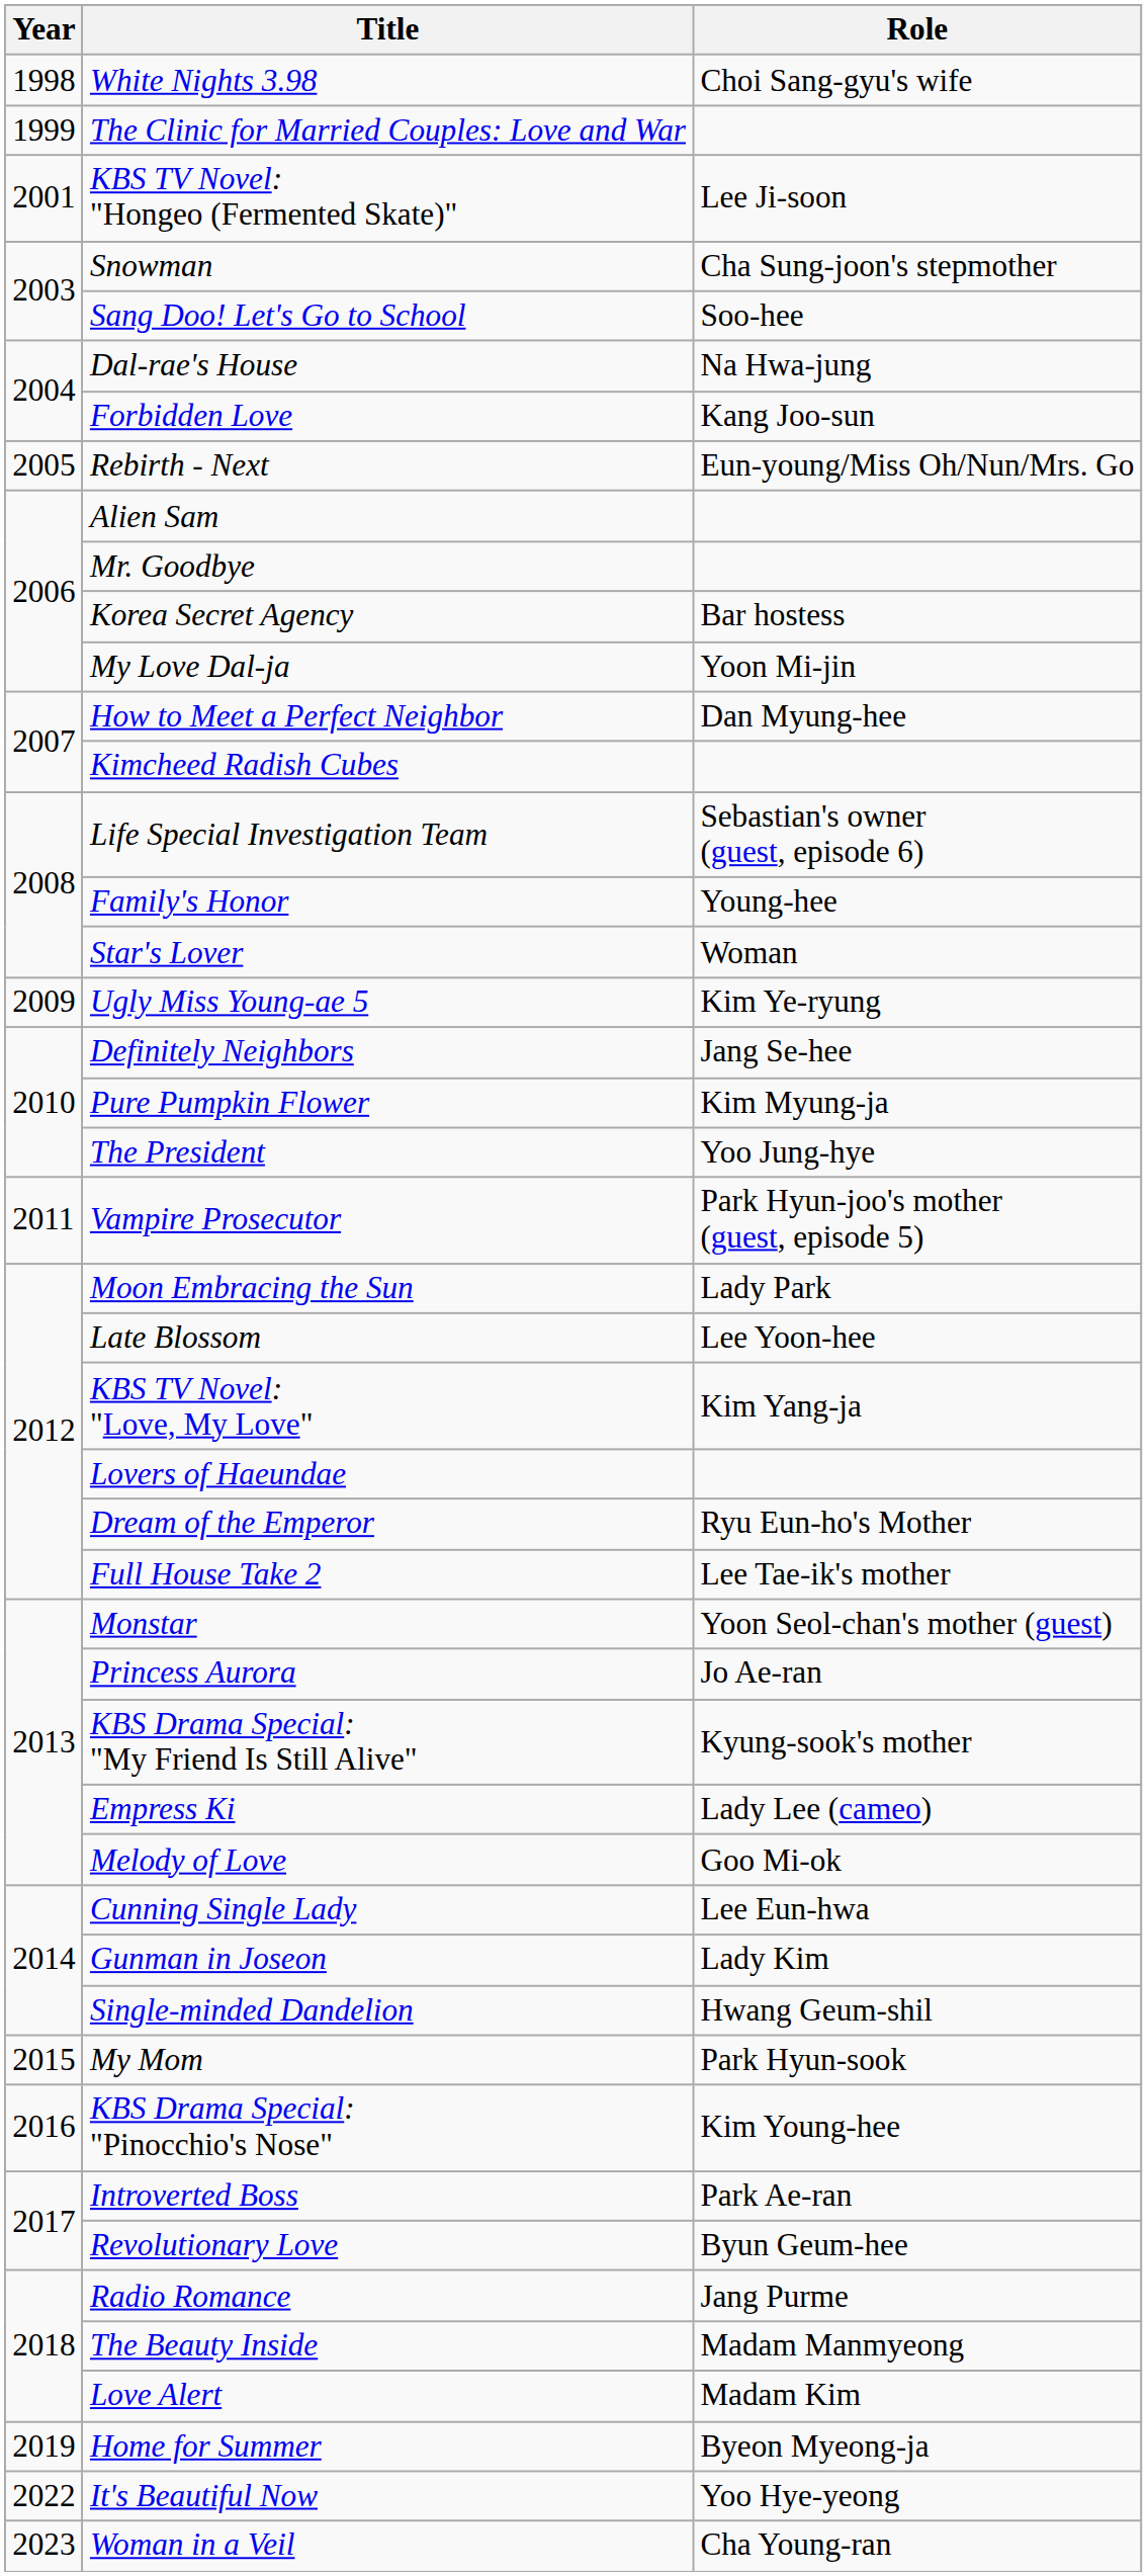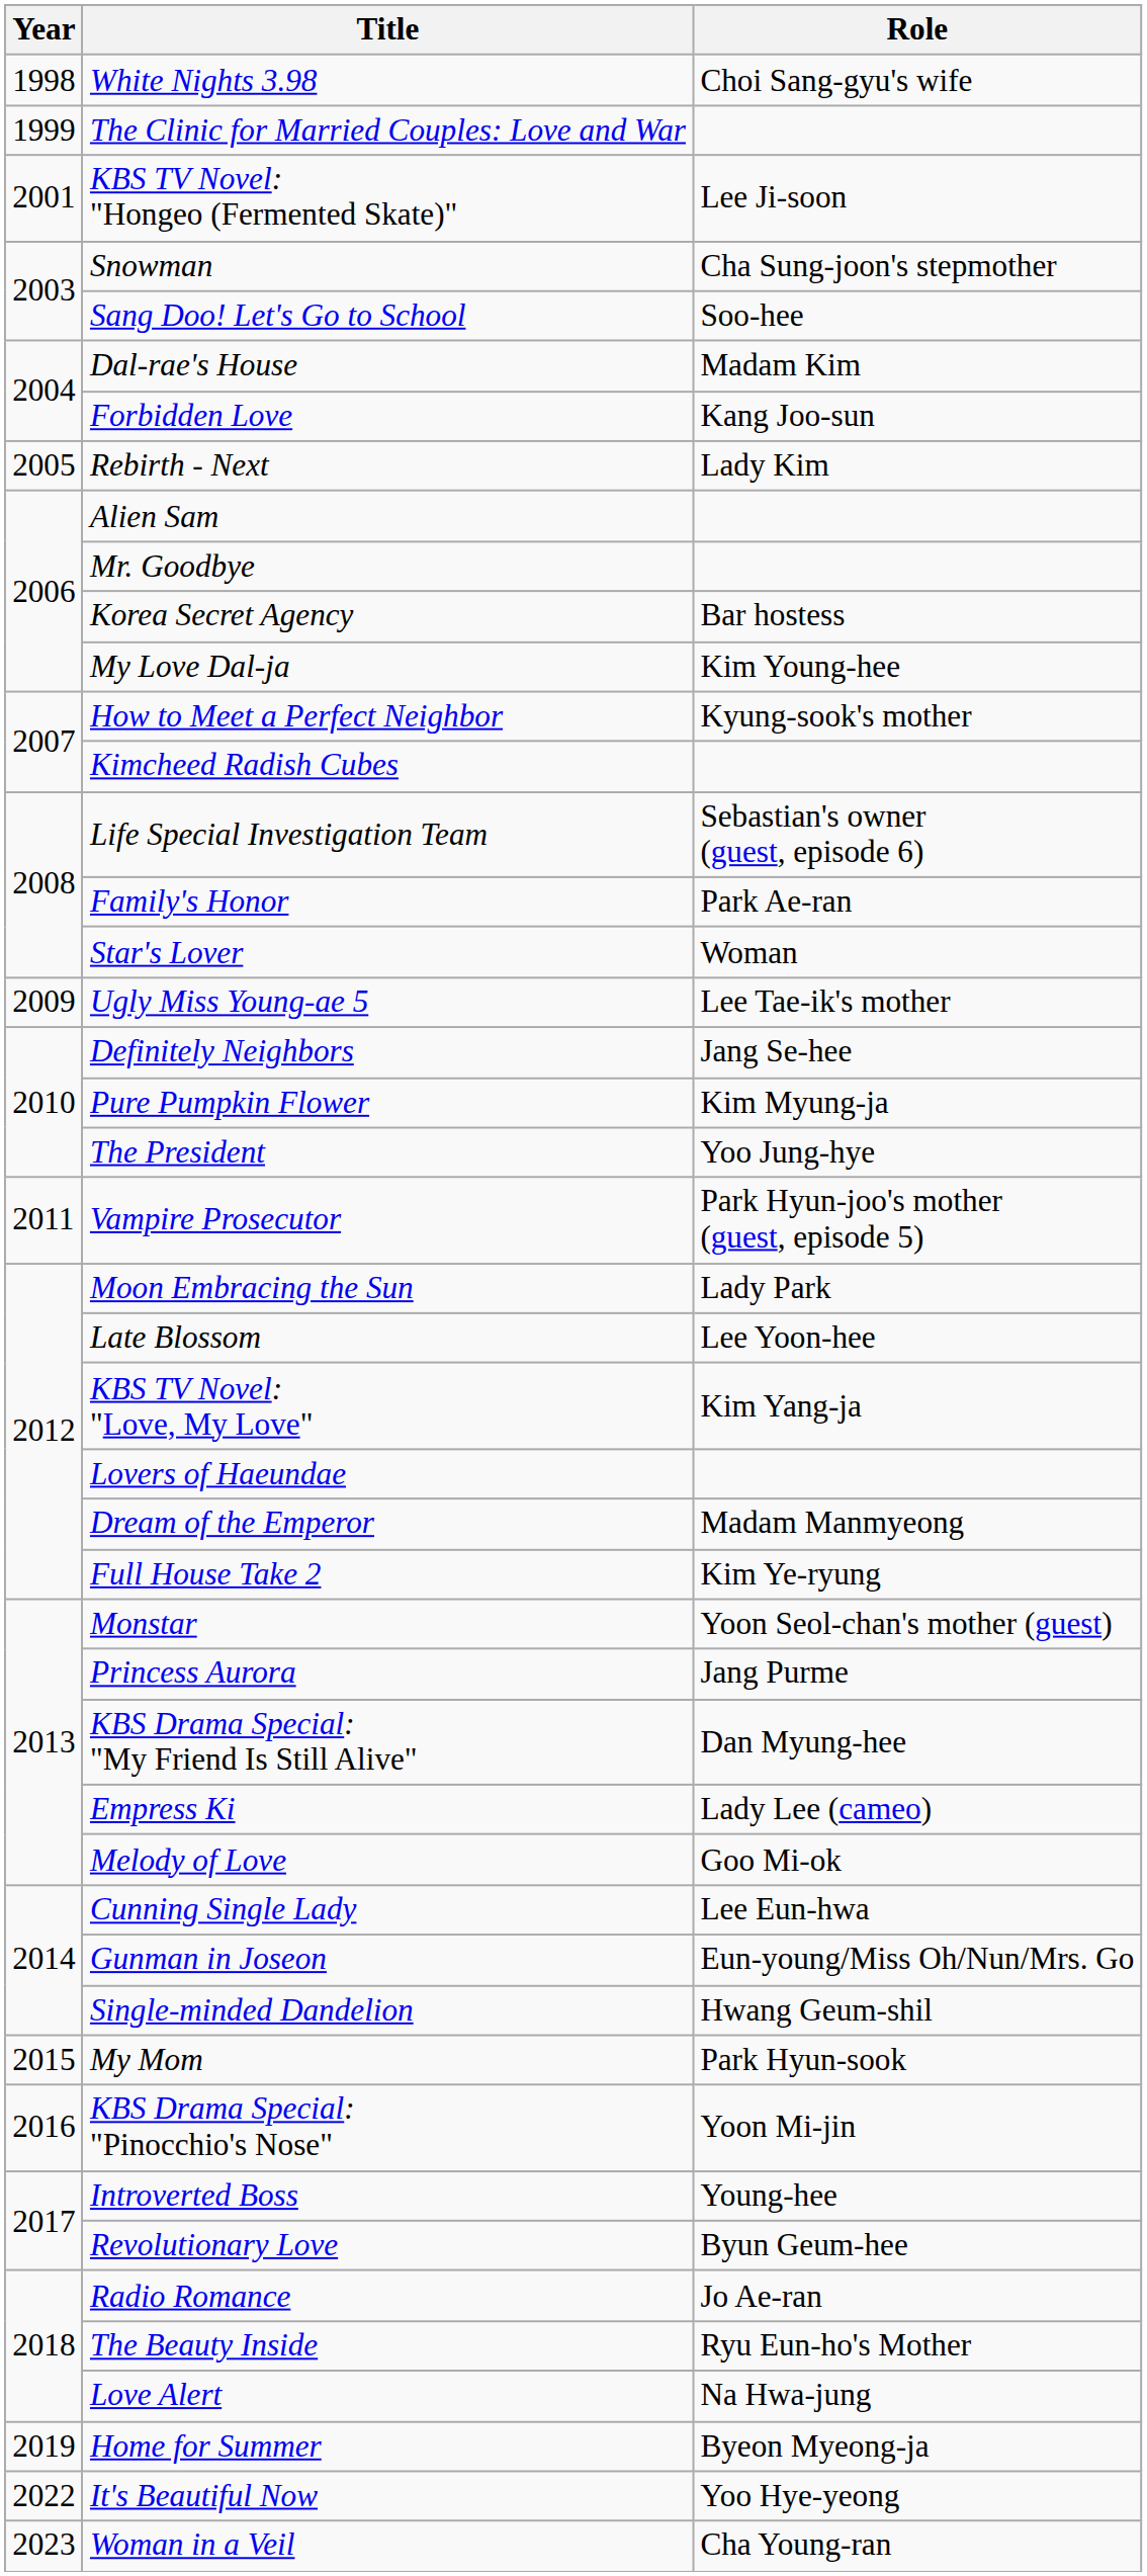 <table class="wikitable">
 <tr>
 <th>Year</th>
 <th>Title</th>
 <th>Role</th>
 </tr>
 <tr>
 <td>1998</td>
 <td><em><a href='#'>White Nights 3.98</a></em></td>
 <td>Choi Sang-gyu's wife</td>
 </tr>
 <tr>
 <td>1999</td>
 <td><em><a href='#'>The Clinic for Married Couples: Love and War</a></em></td>
 <td></td>
 </tr>
 <tr>
 <td>2001</td>
 <td><em><a href='#'>KBS TV Novel</a>:</em><br>"Hongeo (Fermented Skate)"</td>
 <td>Lee Ji-soon</td>
 </tr>
 <tr>
 <td rowspan=2>2003</td>
 <td><em>Snowman</em></td>
 <td>Cha Sung-joon's stepmother</td>
 </tr>
 <tr>
 <td><em><a href='#'>Sang Doo! Let's Go to School</a></em></td>
 <td>Soo-hee</td>
 </tr>
 <tr>
 <td rowspan=2>2004</td>
 <td><em>Dal-rae's House</em></td>
-<td>Na Hwa-jung</td>
+<td>Madam Kim</td>
 </tr>
 <tr>
 <td><em><a href='#'>Forbidden Love</a></em></td>
 <td>Kang Joo-sun</td>
 </tr>
 <tr>
 <td>2005</td>
 <td><em>Rebirth - Next</em></td>
-<td>Eun-young/Miss Oh/Nun/Mrs. Go</td>
+<td>Lady Kim</td>
 </tr>
 <tr>
 <td rowspan=4>2006</td>
 <td><em>Alien Sam</em></td>
 <td></td>
 </tr>
 <tr>
 <td><em>Mr. Goodbye</em></td>
 <td></td>
 </tr>
 <tr>
 <td><em>Korea Secret Agency</em> </td>
 <td>Bar hostess</td>
 </tr>
 <tr>
 <td><em>My Love Dal-ja</em></td>
-<td>Yoon Mi-jin</td>
+<td>Kim Young-hee</td>
 </tr>
 <tr>
 <td rowspan=2>2007</td>
 <td><em><a href='#'>How to Meet a Perfect Neighbor</a></em></td>
-<td>Dan Myung-hee</td>
+<td>Kyung-sook's mother</td>
 </tr>
 <tr>
 <td><em><a href='#'>Kimcheed Radish Cubes</a></em></td>
 <td></td>
 </tr>
 <tr>
 <td rowspan=3>2008</td>
 <td><em>Life Special Investigation Team</em></td>
 <td>Sebastian's owner <br> (<a href='#'>guest</a>, episode 6)</td>
 </tr>
 <tr>
 <td><em><a href='#'>Family's Honor</a></em></td>
-<td>Young-hee</td>
+<td>Park Ae-ran</td>
 </tr>
 <tr>
 <td><em><a href='#'>Star's Lover</a></em></td>
 <td>Woman</td>
 </tr>
 <tr>
 <td>2009</td>
 <td><em><a href='#'>Ugly Miss Young-ae 5</a></em></td>
-<td>Kim Ye-ryung</td>
+<td>Lee Tae-ik's mother</td>
 </tr>
 <tr>
 <td rowspan=3>2010</td>
 <td><em><a href='#'>Definitely Neighbors</a></em></td>
 <td>Jang Se-hee</td>
 </tr>
 <tr>
 <td><em><a href='#'>Pure Pumpkin Flower</a></em></td>
 <td>Kim Myung-ja</td>
 </tr>
 <tr>
 <td><em><a href='#'>The President</a></em></td>
 <td>Yoo Jung-hye</td>
 </tr>
 <tr>
 <td>2011</td>
 <td><em><a href='#'>Vampire Prosecutor</a></em></td>
 <td>Park Hyun-joo's mother <br> (<a href='#'>guest</a>, episode 5)</td>
 </tr>
 <tr>
 <td rowspan=6>2012</td>
 <td><em><a href='#'>Moon Embracing the Sun</a></em></td>
 <td>Lady Park</td>
 </tr>
 <tr>
 <td><em>Late Blossom</em></td>
 <td>Lee Yoon-hee</td>
 </tr>
 <tr>
 <td><em><a href='#'>KBS TV Novel</a>:</em><br>"<a href='#'>Love, My Love</a>"</td>
 <td>Kim Yang-ja</td>
 </tr>
 <tr>
 <td><em><a href='#'>Lovers of Haeundae</a></em></td>
 <td></td>
 </tr>
 <tr>
 <td><em><a href='#'>Dream of the Emperor</a></em></td>
-<td>Ryu Eun-ho's Mother</td>
+<td>Madam Manmyeong</td>
 </tr>
 <tr>
 <td><em><a href='#'>Full House Take 2</a></em></td>
-<td>Lee Tae-ik's mother</td>
+<td>Kim Ye-ryung</td>
 </tr>
 <tr>
 <td rowspan=5>2013</td>
 <td><em><a href='#'>Monstar</a></em></td>
 <td>Yoon Seol-chan's mother (<a href='#'>guest</a>)</td>
 </tr>
 <tr>
 <td><em><a href='#'>Princess Aurora</a></em></td>
-<td>Jo Ae-ran</td>
+<td>Jang Purme</td>
 </tr>
 <tr>
 <td><em><a href='#'>KBS Drama Special</a>:</em><br>"My Friend Is Still Alive"</td>
-<td>Kyung-sook's mother</td>
+<td>Dan Myung-hee</td>
 </tr>
 <tr>
 <td><em><a href='#'>Empress Ki</a></em></td>
 <td>Lady Lee (<a href='#'>cameo</a>)</td>
 </tr>
 <tr>
 <td><em><a href='#'>Melody of Love</a></em></td>
 <td>Goo Mi-ok</td>
 </tr>
 <tr>
 <td rowspan=3>2014</td>
 <td><em><a href='#'>Cunning Single Lady</a></em></td>
 <td>Lee Eun-hwa</td>
 </tr>
 <tr>
 <td><em><a href='#'>Gunman in Joseon</a></em></td>
-<td>Lady Kim</td>
+<td>Eun-young/Miss Oh/Nun/Mrs. Go</td>
 </tr>
 <tr>
 <td><em><a href='#'>Single-minded Dandelion</a></em></td>
 <td>Hwang Geum-shil</td>
 </tr>
 <tr>
 <td>2015</td>
 <td><em>My Mom</em></td>
 <td>Park Hyun-sook</td>
 </tr>
 <tr>
 <td>2016</td>
 <td><em><a href='#'>KBS Drama Special</a>:</em><br>"Pinocchio's Nose"</td>
-<td>Kim Young-hee</td>
+<td>Yoon Mi-jin</td>
 </tr>
 <tr>
 <td rowspan="2">2017</td>
 <td><em><a href='#'>Introverted Boss</a></em></td>
-<td>Park Ae-ran</td>
+<td>Young-hee</td>
 </tr>
 <tr>
 <td><em><a href='#'>Revolutionary Love</a></em></td>
 <td>Byun Geum-hee</td>
 </tr>
 <tr>
 <td rowspan=3>2018</td>
 <td><em><a href='#'>Radio Romance</a></em></td>
-<td>Jang Purme</td>
+<td>Jo Ae-ran</td>
 </tr>
 <tr>
 <td><em><a href='#'>The Beauty Inside</a></em></td>
-<td>Madam Manmyeong</td>
+<td>Ryu Eun-ho's Mother</td>
 </tr>
 <tr>
 <td><em><a href='#'>Love Alert</a></em></td>
-<td>Madam Kim</td>
+<td>Na Hwa-jung</td>
 </tr>
 <tr>
 <td>2019</td>
 <td><em><a href='#'>Home for Summer</a></em></td>
 <td>Byeon Myeong-ja</td>
 </tr>
 <tr>
 <td>2022</td>
 <td><em><a href='#'>It's Beautiful Now</a></em></td>
 <td>Yoo Hye-yeong</td>
 </tr>
 <tr>
 <td>2023</td>
 <td><em><a href='#'>Woman in a Veil</a></em></td>
 <td>Cha Young-ran</td>
 </tr>
 </table>
